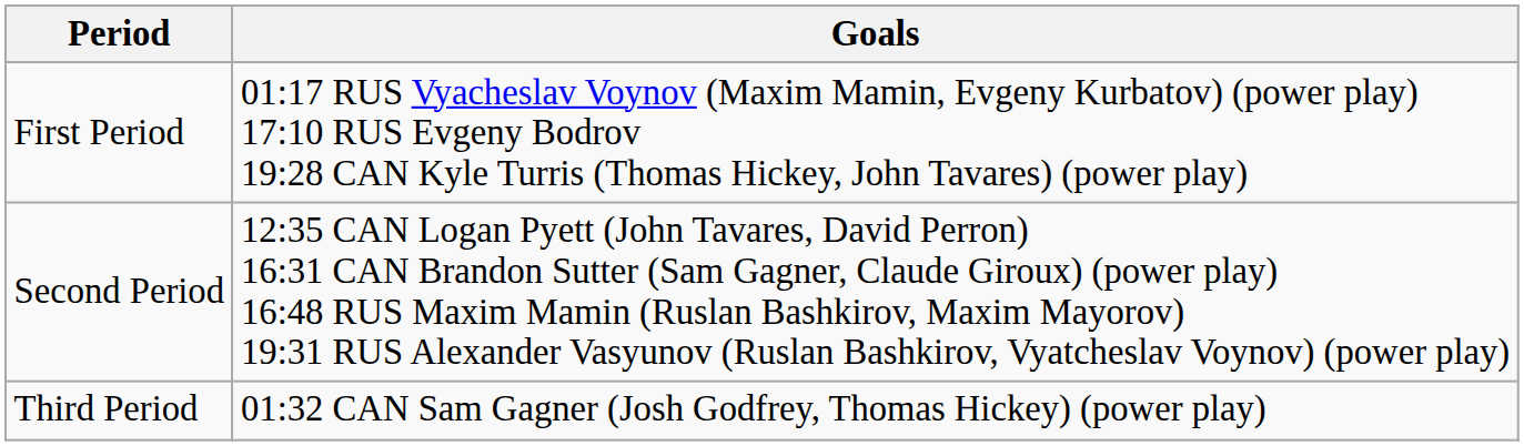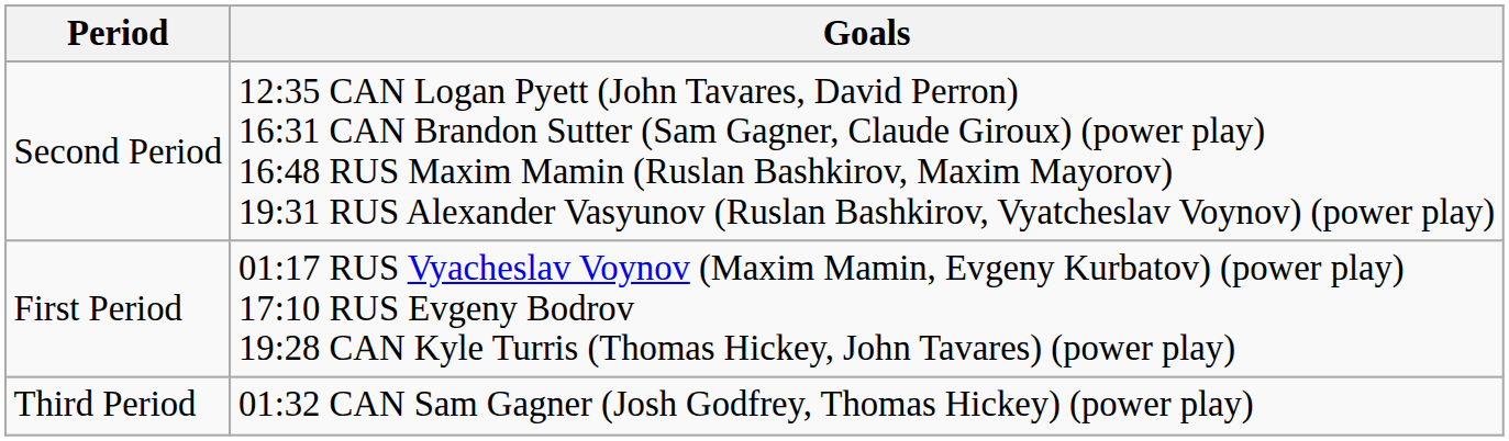 <table class="wikitable">
 <tr>
 <th>Period</th>
 <th>Goals</th>
 </tr>
 <tr>
+<td>Second Period</td>
+<td>12:35 CAN Logan Pyett (John Tavares, David Perron)<br>16:31 CAN Brandon Sutter (Sam Gagner, Claude Giroux) (power play)<br>16:48 RUS Maxim Mamin (Ruslan Bashkirov, Maxim Mayorov)<br>19:31 RUS Alexander Vasyunov (Ruslan Bashkirov, Vyatcheslav Voynov) (power play)</td>
+</tr>
+<tr>
 <td>First Period</td>
 <td>01:17 RUS <a href='#'>Vyacheslav Voynov</a> (Maxim Mamin, Evgeny Kurbatov) (power play)<br>17:10 RUS Evgeny Bodrov<br>19:28 CAN Kyle Turris (Thomas Hickey, John Tavares) (power play)</td>
-</tr>
-<tr>
-<td>Second Period</td>
-<td>12:35 CAN Logan Pyett (John Tavares, David Perron)<br>16:31 CAN Brandon Sutter (Sam Gagner, Claude Giroux) (power play)<br>16:48 RUS Maxim Mamin (Ruslan Bashkirov, Maxim Mayorov)<br>19:31 RUS Alexander Vasyunov (Ruslan Bashkirov, Vyatcheslav Voynov) (power play)</td>
 </tr>
 <tr>
 <td>Third Period</td>
 <td>01:32 CAN Sam Gagner (Josh Godfrey, Thomas Hickey) (power play)</td>
 </tr>
 </table>
